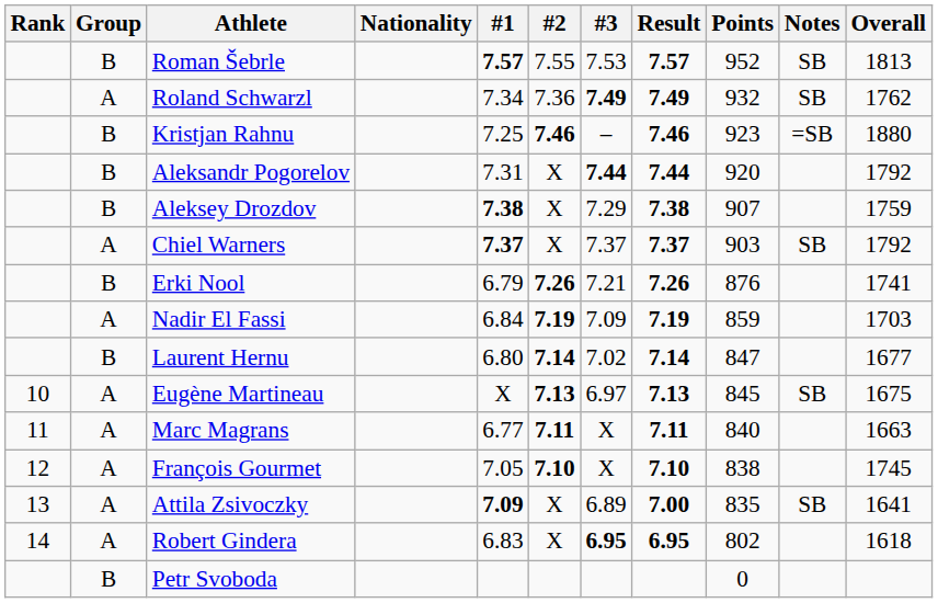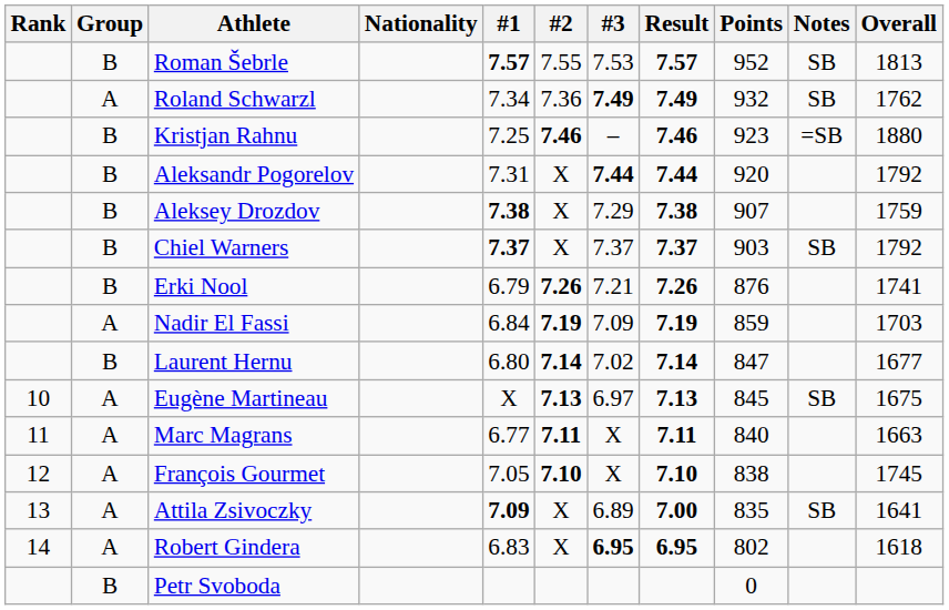 <table class="wikitable sortable" style="text-align:center">
 <tr>
 <th>Rank</th>
 <th>Group</th>
 <th>Athlete</th>
 <th>Nationality</th>
 <th>#1</th>
 <th>#2</th>
 <th>#3</th>
 <th>Result</th>
 <th>Points</th>
 <th>Notes</th>
 <th>Overall</th>
 </tr>
 <tr>
 <td></td>
 <td>B</td>
 <td align=left><a href='#'>Roman Šebrle</a></td>
 <td align=left></td>
 <td><strong>7.57</strong></td>
 <td>7.55</td>
 <td>7.53</td>
 <td><strong>7.57</strong></td>
 <td>952</td>
 <td>SB</td>
 <td>1813</td>
 </tr>
 <tr>
 <td></td>
 <td>A</td>
 <td align=left><a href='#'>Roland Schwarzl</a></td>
 <td align=left></td>
 <td>7.34</td>
 <td>7.36</td>
 <td><strong>7.49</strong></td>
 <td><strong>7.49</strong></td>
 <td>932</td>
 <td>SB</td>
 <td>1762</td>
 </tr>
 <tr>
 <td></td>
 <td>B</td>
 <td align=left><a href='#'>Kristjan Rahnu</a></td>
 <td align=left></td>
 <td>7.25</td>
 <td><strong>7.46</strong></td>
 <td>–</td>
 <td><strong>7.46</strong></td>
 <td>923</td>
 <td>=SB</td>
 <td>1880</td>
 </tr>
 <tr>
 <td></td>
 <td>B</td>
 <td align=left><a href='#'>Aleksandr Pogorelov</a></td>
 <td align=left></td>
 <td>7.31</td>
 <td>X</td>
 <td><strong>7.44</strong></td>
 <td><strong>7.44</strong></td>
 <td>920</td>
 <td></td>
 <td>1792</td>
 </tr>
 <tr>
 <td></td>
 <td>B</td>
 <td align=left><a href='#'>Aleksey Drozdov</a></td>
 <td align=left></td>
 <td><strong>7.38</strong></td>
 <td>X</td>
 <td>7.29</td>
 <td><strong>7.38</strong></td>
 <td>907</td>
 <td></td>
 <td>1759</td>
 </tr>
 <tr>
 <td></td>
-<td>A</td>
+<td>B</td>
 <td align=left><a href='#'>Chiel Warners</a></td>
 <td align=left></td>
 <td><strong>7.37</strong></td>
 <td>X</td>
 <td>7.37</td>
 <td><strong>7.37</strong></td>
 <td>903</td>
 <td>SB</td>
 <td>1792</td>
 </tr>
 <tr>
 <td></td>
 <td>B</td>
 <td align=left><a href='#'>Erki Nool</a></td>
 <td align=left></td>
 <td>6.79</td>
 <td><strong>7.26</strong></td>
 <td>7.21</td>
 <td><strong>7.26</strong></td>
 <td>876</td>
 <td></td>
 <td>1741</td>
 </tr>
 <tr>
 <td></td>
 <td>A</td>
 <td align=left><a href='#'>Nadir El Fassi</a></td>
 <td align=left></td>
 <td>6.84</td>
 <td><strong>7.19</strong></td>
 <td>7.09</td>
 <td><strong>7.19</strong></td>
 <td>859</td>
 <td></td>
 <td>1703</td>
 </tr>
 <tr>
 <td></td>
 <td>B</td>
 <td align=left><a href='#'>Laurent Hernu</a></td>
 <td align=left></td>
 <td>6.80</td>
 <td><strong>7.14</strong></td>
 <td>7.02</td>
 <td><strong>7.14</strong></td>
 <td>847</td>
 <td></td>
 <td>1677</td>
 </tr>
 <tr>
 <td>10</td>
 <td>A</td>
 <td align=left><a href='#'>Eugène Martineau</a></td>
 <td align=left></td>
 <td>X</td>
 <td><strong>7.13</strong></td>
 <td>6.97</td>
 <td><strong>7.13</strong></td>
 <td>845</td>
 <td>SB</td>
 <td>1675</td>
 </tr>
 <tr>
 <td>11</td>
 <td>A</td>
 <td align=left><a href='#'>Marc Magrans</a></td>
 <td align=left></td>
 <td>6.77</td>
 <td><strong>7.11</strong></td>
 <td>X</td>
 <td><strong>7.11</strong></td>
 <td>840</td>
 <td></td>
 <td>1663</td>
 </tr>
 <tr>
 <td>12</td>
 <td>A</td>
 <td align=left><a href='#'>François Gourmet</a></td>
 <td align=left></td>
 <td>7.05</td>
 <td><strong>7.10</strong></td>
 <td>X</td>
 <td><strong>7.10</strong></td>
 <td>838</td>
 <td></td>
 <td>1745</td>
 </tr>
 <tr>
 <td>13</td>
 <td>A</td>
 <td align=left><a href='#'>Attila Zsivoczky</a></td>
 <td align=left></td>
 <td><strong>7.09</strong></td>
 <td>X</td>
 <td>6.89</td>
 <td><strong>7.00</strong></td>
 <td>835</td>
 <td>SB</td>
 <td>1641</td>
 </tr>
 <tr>
 <td>14</td>
 <td>A</td>
 <td align=left><a href='#'>Robert Gindera</a></td>
 <td align=left></td>
 <td>6.83</td>
 <td>X</td>
 <td><strong>6.95</strong></td>
 <td><strong>6.95</strong></td>
 <td>802</td>
 <td></td>
 <td>1618</td>
 </tr>
 <tr>
 <td></td>
 <td>B</td>
 <td align=left><a href='#'>Petr Svoboda</a></td>
 <td align=left></td>
 <td></td>
 <td></td>
 <td></td>
 <td><strong></strong></td>
 <td>0</td>
 <td></td>
 <td></td>
 </tr>
 </table>
